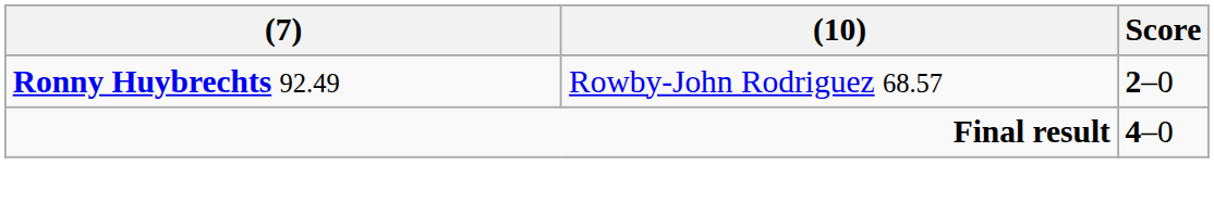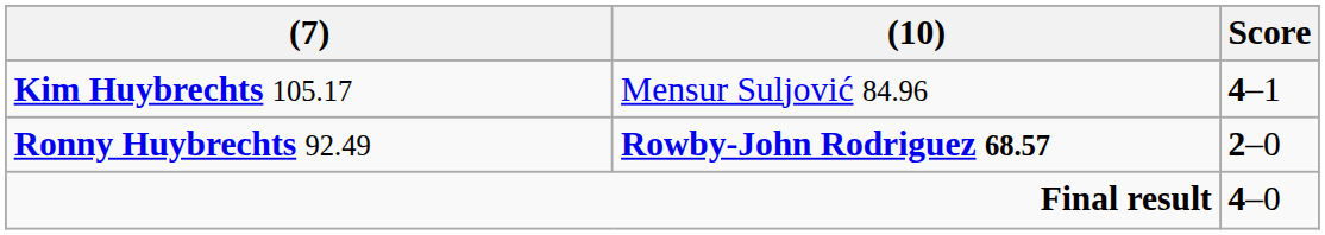 <table class="wikitable">
 <tr>
 <th width=270><strong></strong> (7)</th>
 <th width=270> (10)</th>
 <th>Score</th>
 </tr>
 <tr>
+<td><strong><a href='#'>Kim Huybrechts</a></strong> <small><span>105.17</span></small></td>
+<td><a href='#'>Mensur Suljović</a> <small><span>84.96</span></small></td>
+<td><strong>4</strong>–1</td>
+</tr>
+<tr>
 <td><strong><a href='#'>Ronny Huybrechts</a></strong> <small><span>92.49</span></small></td>
-<td><a href='#'>Rowby-John Rodriguez</a> <small><span>68.57</span></small></td>
+<td><strong><a href='#'>Rowby-John Rodriguez</a> <small><span>68.57</span></small></strong></td>
 <td><strong>2</strong>–0</td>
 </tr>
 <tr>
 <td colspan="2" align="right"><strong>Final result</strong></td>
 <td><strong>4</strong>–0</td>
 </tr>
 </table>
